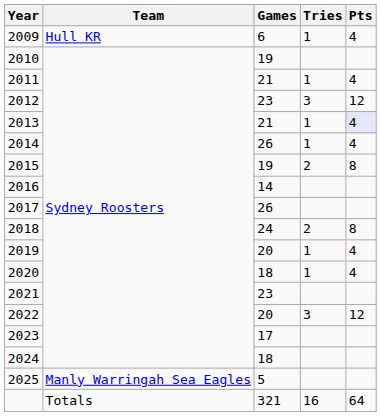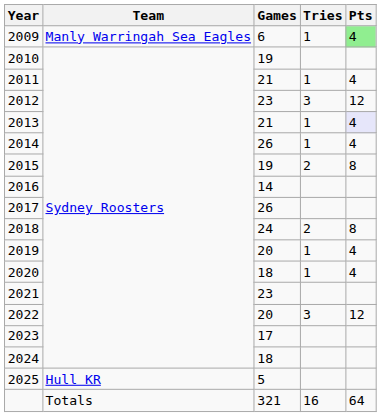 <table class="wikitable">
 <tr>
 <th>Year</th>
 <th>Team</th>
 <th>Games</th>
 <th>Tries</th>
 <th>Pts</th>
 </tr>
 <tr>
 <td>2009</td>
-<td> <a href='#'>Hull KR</a></td>
+<td> <a href='#'>Manly Warringah Sea Eagles</a></td>
 <td>6</td>
 <td>1</td>
-<td>4</td>
+<td style="background: lightgreen;">4</td>
 </tr>
 <tr>
 <td>2010</td>
 <td rowspan="15"> <a href='#'>Sydney Roosters</a></td>
 <td>19</td>
 <td></td>
 <td></td>
 </tr>
 <tr>
 <td>2011</td>
 <td>21</td>
 <td>1</td>
 <td>4</td>
 </tr>
 <tr>
 <td>2012</td>
 <td>23</td>
 <td>3</td>
 <td>12</td>
 </tr>
 <tr>
 <td>2013</td>
 <td>21</td>
 <td>1</td>
 <td style="background: lavender;">4</td>
 </tr>
 <tr>
 <td>2014</td>
 <td>26</td>
 <td>1</td>
 <td>4</td>
 </tr>
 <tr>
 <td>2015</td>
 <td>19</td>
 <td>2</td>
 <td>8</td>
 </tr>
 <tr>
 <td>2016</td>
 <td>14</td>
 <td></td>
 <td></td>
 </tr>
 <tr>
 <td>2017</td>
 <td>26</td>
 <td></td>
 <td></td>
 </tr>
 <tr>
 <td>2018</td>
 <td>24</td>
 <td>2</td>
 <td>8</td>
 </tr>
 <tr>
 <td>2019</td>
 <td>20</td>
 <td>1</td>
 <td>4</td>
 </tr>
 <tr>
 <td>2020</td>
 <td>18</td>
 <td>1</td>
 <td>4</td>
 </tr>
 <tr>
 <td>2021</td>
 <td>23</td>
 <td></td>
 <td></td>
 </tr>
 <tr>
 <td>2022</td>
 <td>20</td>
 <td>3</td>
 <td>12</td>
 </tr>
 <tr>
 <td>2023</td>
 <td>17</td>
 <td></td>
 <td></td>
 </tr>
 <tr>
 <td>2024</td>
 <td>18</td>
 <td></td>
 <td></td>
 </tr>
 <tr>
 <td>2025</td>
-<td> <a href='#'>Manly Warringah Sea Eagles</a></td>
+<td> <a href='#'>Hull KR</a></td>
 <td>5</td>
 <td></td>
 <td></td>
 </tr>
 <tr>
 <td></td>
 <td>Totals</td>
 <td>321</td>
 <td>16</td>
 <td>64</td>
 </tr>
 </table>
